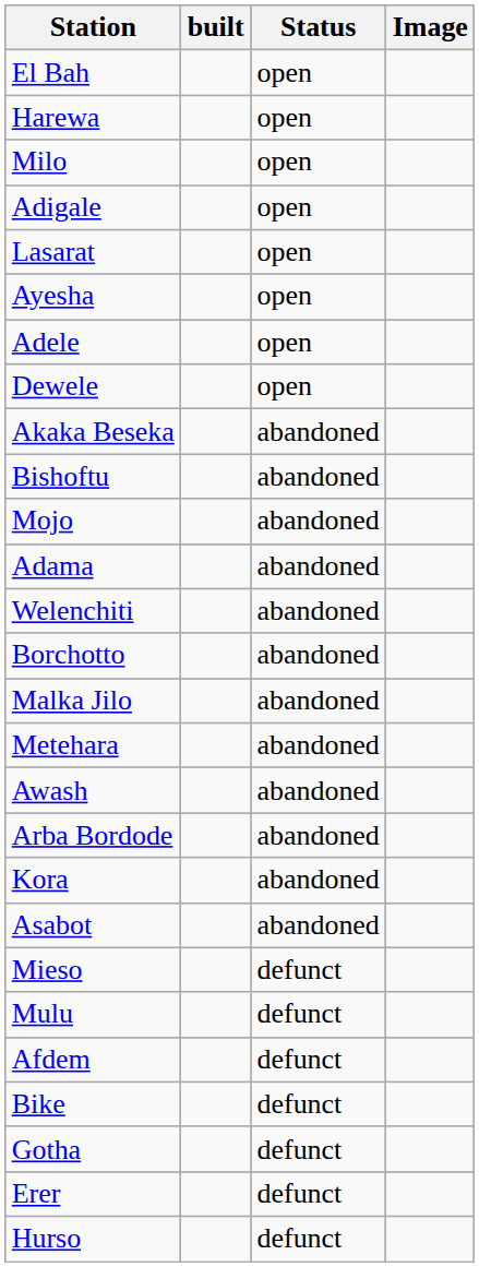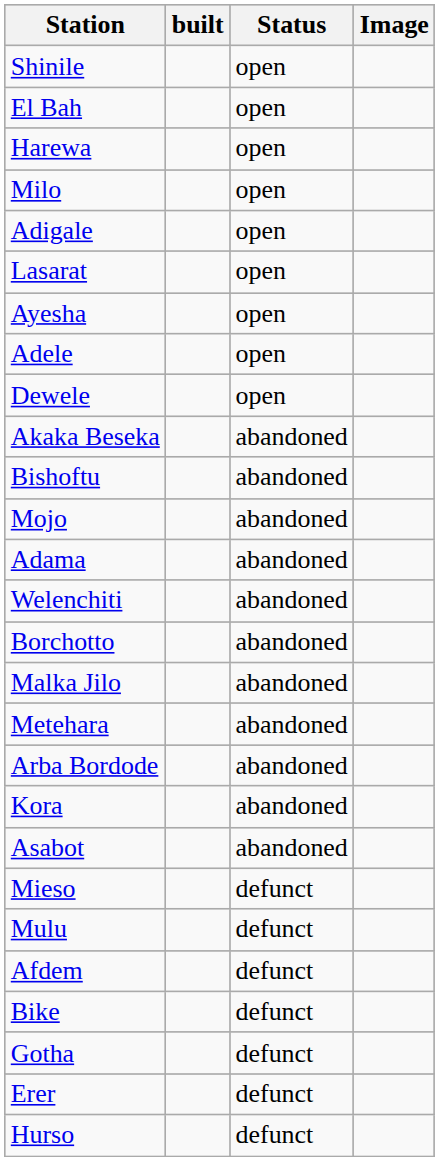 <table class="wikitable sortable mw-collapsible">
 <tr>
 <th scope="col">Station</th>
 <th scope="col">built</th>
 <th scope="col">Status</th>
 <th scope="col" class="unsortable">Image</th>
+</tr>
+<tr>
+<td><a href='#'>Shinile</a></td>
+<td align=center></td>
+<td>open</td>
+<td></td>
 </tr>
 <tr>
 <td><a href='#'>El Bah</a></td>
 <td align=center></td>
 <td>open</td>
 <td></td>
 </tr>
 <tr>
 <td><a href='#'>Harewa</a></td>
 <td align=center></td>
 <td>open</td>
 <td></td>
 </tr>
 <tr>
 <td><a href='#'>Milo</a></td>
 <td align=center></td>
 <td>open</td>
 <td></td>
 </tr>
 <tr>
 <td><a href='#'>Adigale</a></td>
 <td align=center></td>
 <td>open</td>
 <td></td>
 </tr>
 <tr>
 <td><a href='#'>Lasarat</a></td>
 <td align=center></td>
 <td>open</td>
 <td></td>
 </tr>
 <tr>
 <td><a href='#'>Ayesha</a></td>
 <td align=center></td>
 <td>open</td>
 <td></td>
 </tr>
 <tr>
 <td><a href='#'>Adele</a></td>
 <td align=center></td>
 <td>open</td>
 <td></td>
 </tr>
 <tr>
 <td><a href='#'>Dewele</a></td>
 <td align=center></td>
 <td>open</td>
 <td></td>
 </tr>
 <tr>
 <td><a href='#'>Akaka Beseka</a></td>
 <td align=center></td>
 <td>abandoned</td>
 <td></td>
 </tr>
 <tr>
 <td><a href='#'>Bishoftu</a></td>
 <td align=center></td>
 <td>abandoned</td>
 <td></td>
 </tr>
 <tr>
 <td><a href='#'>Mojo</a></td>
 <td align=center></td>
 <td>abandoned</td>
 <td></td>
 </tr>
 <tr>
 <td><a href='#'>Adama</a></td>
 <td align=center></td>
 <td>abandoned</td>
 <td></td>
 </tr>
 <tr>
 <td><a href='#'>Welenchiti</a></td>
 <td align=center></td>
 <td>abandoned</td>
 <td></td>
 </tr>
 <tr>
 <td><a href='#'>Borchotto</a></td>
 <td align=center></td>
 <td>abandoned</td>
 <td></td>
 </tr>
 <tr>
 <td><a href='#'>Malka Jilo</a></td>
 <td align=center></td>
 <td>abandoned</td>
 <td></td>
 </tr>
 <tr>
 <td><a href='#'>Metehara</a></td>
 <td align=center></td>
 <td>abandoned</td>
 <td></td>
 </tr>
 <tr>
-<td><a href='#'>Awash</a></td>
-<td align=center></td>
-<td>abandoned</td>
-<td></td>
-</tr>
-<tr>
 <td><a href='#'>Arba Bordode</a></td>
 <td align=center></td>
 <td>abandoned</td>
 <td></td>
 </tr>
 <tr>
 <td><a href='#'>Kora</a></td>
 <td align=center></td>
 <td>abandoned</td>
 <td></td>
 </tr>
 <tr>
 <td><a href='#'>Asabot</a></td>
 <td align=center></td>
 <td>abandoned</td>
 <td></td>
 </tr>
 <tr>
 <td><a href='#'>Mieso</a></td>
 <td align=center></td>
 <td>defunct</td>
 <td></td>
 </tr>
 <tr>
 <td><a href='#'>Mulu</a></td>
 <td align=center></td>
 <td>defunct</td>
 <td></td>
 </tr>
 <tr>
 <td><a href='#'>Afdem</a></td>
 <td align=center></td>
 <td>defunct</td>
 <td></td>
 </tr>
 <tr>
 <td><a href='#'>Bike</a></td>
 <td align=center></td>
 <td>defunct</td>
 <td></td>
 </tr>
 <tr>
 <td><a href='#'>Gotha</a></td>
 <td align=center></td>
 <td>defunct</td>
 <td></td>
 </tr>
 <tr>
 <td><a href='#'>Erer</a></td>
 <td align=center></td>
 <td>defunct</td>
 <td></td>
 </tr>
 <tr>
 <td><a href='#'>Hurso</a></td>
 <td align=center></td>
 <td>defunct</td>
 <td></td>
 </tr>
 <tr>
 </tr>
 </table>
